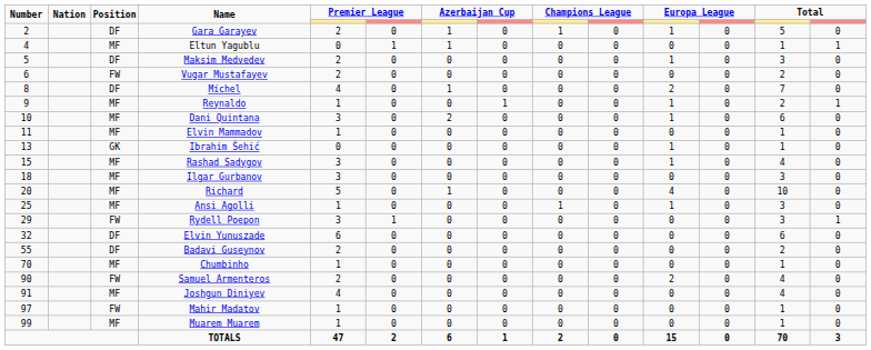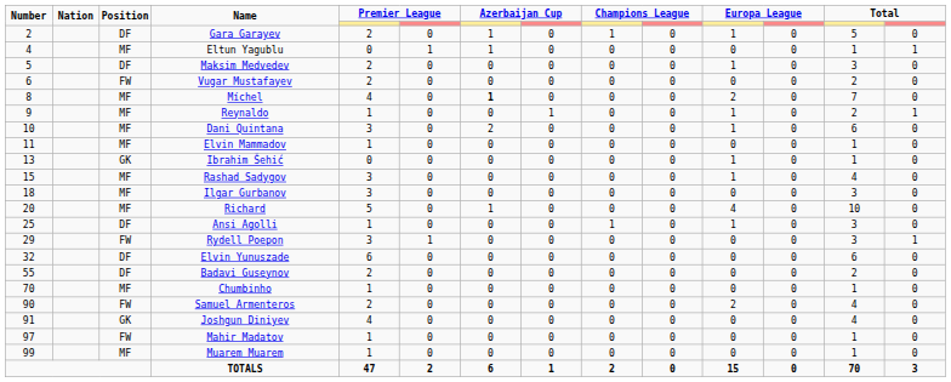 <table class="wikitable" style="text-align:center;">
 <tr>
 <td rowspan="2"  style="width:5%; text-align:center;"><strong>Number</strong></td>
 <td rowspan="2"  style="width:5%; text-align:center;"><strong>Nation</strong></td>
 <td rowspan="2"  style="width:5%; text-align:center;"><strong>Position</strong></td>
 <td rowspan="2"  style="width:20%; text-align:center;"><strong>Name</strong></td>
 <td colspan="2" style="text-align:center;"><strong><a href='#'>Premier League</a></strong></td>
 <td colspan="2" style="text-align:center;"><strong><a href='#'>Azerbaijan Cup</a></strong></td>
 <td colspan="2" style="text-align:center;"><strong><a href='#'>Champions League</a></strong></td>
 <td colspan="2" style="text-align:center;"><strong><a href='#'>Europa League</a></strong></td>
 <td colspan="2" style="text-align:center;"><strong>Total</strong></td>
 </tr>
 <tr>
 <th style="width:60px; background:#fe9;"></th>
 <th style="width:60px; background:#ff8888;"></th>
 <th style="width:60px; background:#fe9;"></th>
 <th style="width:60px; background:#ff8888;"></th>
 <th style="width:60px; background:#fe9;"></th>
 <th style="width:60px; background:#ff8888;"></th>
 <th style="width:60px; background:#fe9;"></th>
 <th style="width:60px; background:#ff8888;"></th>
 <th style="width:60px; background:#fe9;"></th>
 <th style="width:60px; background:#ff8888;"></th>
 </tr>
 <tr>
 <td>2</td>
 <td></td>
 <td>DF</td>
 <td><a href='#'>Gara Garayev</a></td>
 <td>2</td>
 <td>0</td>
 <td>1</td>
 <td>0</td>
 <td>1</td>
 <td>0</td>
 <td>1</td>
 <td>0</td>
 <td>5</td>
 <td>0</td>
 </tr>
 <tr>
 <td>4</td>
 <td></td>
 <td>MF</td>
 <td>Eltun Yagublu</td>
 <td>0</td>
 <td>1</td>
 <td>1</td>
 <td>0</td>
 <td>0</td>
 <td>0</td>
 <td>0</td>
 <td>0</td>
 <td>1</td>
 <td>1</td>
 </tr>
 <tr>
 <td>5</td>
 <td></td>
 <td>DF</td>
 <td><a href='#'>Maksim Medvedev</a></td>
 <td>2</td>
 <td>0</td>
 <td>0</td>
 <td>0</td>
 <td>0</td>
 <td>0</td>
 <td>1</td>
 <td>0</td>
 <td>3</td>
 <td>0</td>
 </tr>
 <tr>
 <td>6</td>
 <td></td>
 <td>FW</td>
 <td><a href='#'>Vugar Mustafayev</a></td>
 <td>2</td>
 <td>0</td>
 <td>0</td>
 <td>0</td>
 <td>0</td>
 <td>0</td>
 <td>0</td>
 <td>0</td>
 <td>2</td>
 <td>0</td>
 </tr>
 <tr>
 <td>8</td>
 <td></td>
-<td>DF</td>
+<td>MF</td>
 <td><a href='#'>Míchel</a></td>
 <td>4</td>
 <td>0</td>
-<td>1</td>
+<td><strong>1</strong></td>
 <td>0</td>
 <td>0</td>
 <td>0</td>
 <td>2</td>
 <td>0</td>
 <td>7</td>
 <td>0</td>
 </tr>
 <tr>
 <td>9</td>
 <td></td>
 <td>MF</td>
 <td><a href='#'>Reynaldo</a></td>
 <td>1</td>
 <td>0</td>
 <td>0</td>
 <td>1</td>
 <td>0</td>
 <td>0</td>
 <td>1</td>
 <td>0</td>
 <td>2</td>
 <td>1</td>
 </tr>
 <tr>
 <td>10</td>
 <td></td>
 <td>MF</td>
 <td><a href='#'>Dani Quintana</a></td>
 <td>3</td>
 <td>0</td>
 <td>2</td>
 <td>0</td>
 <td>0</td>
 <td>0</td>
 <td>1</td>
 <td>0</td>
 <td>6</td>
 <td>0</td>
 </tr>
 <tr>
 <td>11</td>
 <td></td>
 <td>MF</td>
 <td><a href='#'>Elvin Mammadov</a></td>
 <td>1</td>
 <td>0</td>
 <td>0</td>
 <td>0</td>
 <td>0</td>
 <td>0</td>
 <td>0</td>
 <td>0</td>
 <td>1</td>
 <td>0</td>
 </tr>
 <tr>
 <td>13</td>
 <td></td>
 <td>GK</td>
 <td><a href='#'>Ibrahim Šehić</a></td>
 <td>0</td>
 <td>0</td>
 <td>0</td>
 <td>0</td>
 <td>0</td>
 <td>0</td>
 <td>1</td>
 <td>0</td>
 <td>1</td>
 <td>0</td>
 </tr>
 <tr>
 <td>15</td>
 <td></td>
 <td>MF</td>
 <td><a href='#'>Rashad Sadygov</a></td>
 <td>3</td>
 <td>0</td>
 <td>0</td>
 <td>0</td>
 <td>0</td>
 <td>0</td>
 <td>1</td>
 <td>0</td>
 <td>4</td>
 <td>0</td>
 </tr>
 <tr>
 <td>18</td>
 <td></td>
 <td>MF</td>
 <td><a href='#'>Ilgar Gurbanov</a></td>
 <td>3</td>
 <td>0</td>
 <td>0</td>
 <td>0</td>
 <td>0</td>
 <td>0</td>
 <td>0</td>
 <td>0</td>
 <td>3</td>
 <td>0</td>
 </tr>
 <tr>
 <td>20</td>
 <td></td>
 <td>MF</td>
 <td><a href='#'>Richard</a></td>
 <td>5</td>
 <td>0</td>
 <td>1</td>
 <td>0</td>
 <td>0</td>
 <td>0</td>
 <td>4</td>
 <td>0</td>
 <td>10</td>
 <td>0</td>
 </tr>
 <tr>
 <td>25</td>
 <td></td>
-<td>MF</td>
+<td>DF</td>
 <td><a href='#'>Ansi Agolli</a></td>
 <td>1</td>
 <td>0</td>
 <td>0</td>
 <td>0</td>
 <td>1</td>
 <td>0</td>
 <td>1</td>
 <td>0</td>
 <td>3</td>
 <td>0</td>
 </tr>
 <tr>
 <td>29</td>
 <td></td>
 <td>FW</td>
 <td><a href='#'>Rydell Poepon</a></td>
 <td>3</td>
 <td>1</td>
 <td>0</td>
 <td>0</td>
 <td>0</td>
 <td>0</td>
 <td>0</td>
 <td>0</td>
 <td>3</td>
 <td>1</td>
 </tr>
 <tr>
 <td>32</td>
 <td></td>
 <td>DF</td>
 <td><a href='#'>Elvin Yunuszade</a></td>
 <td>6</td>
 <td>0</td>
 <td>0</td>
 <td>0</td>
 <td>0</td>
 <td>0</td>
 <td>0</td>
 <td>0</td>
 <td>6</td>
 <td>0</td>
 </tr>
 <tr>
 <td>55</td>
 <td></td>
 <td>DF</td>
 <td><a href='#'>Badavi Guseynov</a></td>
 <td>2</td>
 <td>0</td>
 <td>0</td>
 <td>0</td>
 <td>0</td>
 <td>0</td>
 <td>0</td>
 <td>0</td>
 <td>2</td>
 <td>0</td>
 </tr>
 <tr>
 <td>70</td>
 <td></td>
 <td>MF</td>
 <td><a href='#'>Chumbinho</a></td>
 <td>1</td>
 <td>0</td>
 <td>0</td>
 <td>0</td>
 <td>0</td>
 <td>0</td>
 <td>0</td>
 <td>0</td>
 <td>1</td>
 <td>0</td>
 </tr>
 <tr>
 <td>90</td>
 <td></td>
 <td>FW</td>
 <td><a href='#'>Samuel Armenteros</a></td>
 <td>2</td>
 <td>0</td>
 <td>0</td>
 <td>0</td>
 <td>0</td>
 <td>0</td>
 <td>2</td>
 <td>0</td>
 <td>4</td>
 <td>0</td>
 </tr>
 <tr>
 <td>91</td>
 <td></td>
-<td>MF</td>
+<td>GK</td>
 <td><a href='#'>Joshgun Diniyev</a></td>
 <td>4</td>
 <td>0</td>
 <td>0</td>
 <td>0</td>
 <td>0</td>
 <td>0</td>
 <td>0</td>
 <td>0</td>
 <td>4</td>
 <td>0</td>
 </tr>
 <tr>
 <td>97</td>
 <td></td>
 <td>FW</td>
 <td><a href='#'>Mahir Madatov</a></td>
 <td>1</td>
 <td>0</td>
 <td>0</td>
 <td>0</td>
 <td>0</td>
 <td>0</td>
 <td>0</td>
 <td>0</td>
 <td>1</td>
 <td>0</td>
 </tr>
 <tr>
 <td>99</td>
 <td></td>
 <td>MF</td>
 <td><a href='#'>Muarem Muarem</a></td>
 <td>1</td>
 <td>0</td>
 <td>0</td>
 <td>0</td>
 <td>0</td>
 <td>0</td>
 <td>0</td>
 <td>0</td>
 <td>1</td>
 <td>0</td>
 </tr>
 <tr>
 <td colspan="3"></td>
 <td><strong>TOTALS</strong></td>
 <td><strong>47</strong></td>
 <td><strong>2</strong></td>
 <td><strong>6</strong></td>
 <td><strong>1</strong></td>
 <td><strong>2</strong></td>
 <td><strong>0</strong></td>
 <td><strong>15</strong></td>
 <td><strong>0</strong></td>
 <td><strong>70</strong></td>
 <td><strong>3</strong></td>
 </tr>
 </table>
